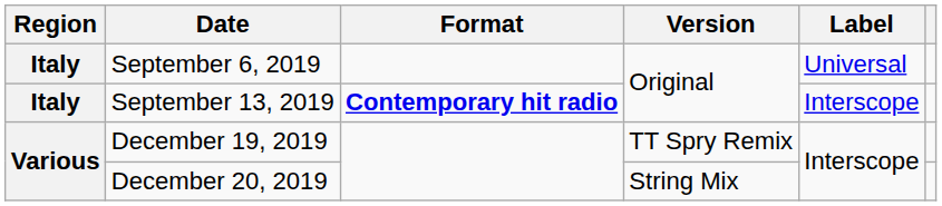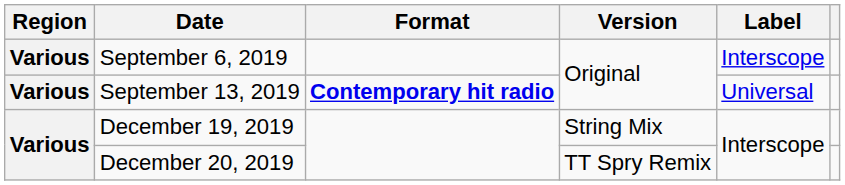 <table class="wikitable plainrowheaders">
 <tr>
 <th scope="col">Region</th>
 <th scope="col">Date</th>
 <th scope="col">Format</th>
 <th scope="col">Version</th>
 <th scope="col">Label</th>
 <th scope="col"></th>
 </tr>
 <tr>
-<th scope="row">Italy</th>
+<th scope="row">Various</th>
 <td>September 6, 2019</td>
 <td></td>
 <td rowspan="2">Original</td>
-<td><a href='#'>Universal</a></td>
+<td><a href='#'>Interscope</a></td>
 <td></td>
 </tr>
 <tr>
-<th scope="row">Italy</th>
+<th scope="row">Various</th>
 <td>September 13, 2019</td>
 <td><strong><a href='#'>Contemporary hit radio</a></strong></td>
-<td><a href='#'>Interscope</a></td>
+<td><a href='#'>Universal</a></td>
 <td></td>
 </tr>
 <tr>
 <th scope="row" rowspan="2">Various</th>
 <td>December 19, 2019</td>
 <td rowspan="2"></td>
-<td>TT Spry Remix</td>
+<td>String Mix</td>
 <td rowspan="2">Interscope</td>
 <td></td>
 </tr>
 <tr>
 <td>December 20, 2019</td>
-<td>String Mix</td>
+<td>TT Spry Remix</td>
 <td></td>
 </tr>
 </table>
